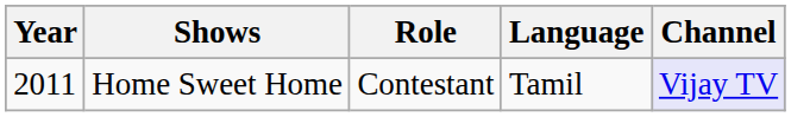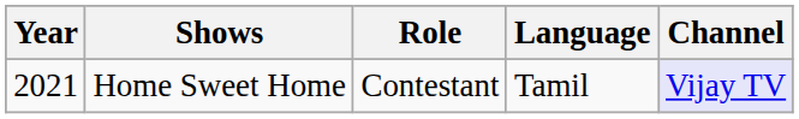 <table class="wikitable sortable" style="font-size: 95%;">
 <tr>
 <th>Year</th>
 <th>Shows</th>
 <th>Role</th>
 <th>Language</th>
 <th>Channel</th>
 </tr>
 <tr>
-<td>2011</td>
+<td>2021</td>
 <td>Home Sweet Home</td>
 <td>Contestant</td>
 <td>Tamil</td>
 <td style="background: lavender;"><a href='#'>Vijay TV</a></td>
 </tr>
 </table>
